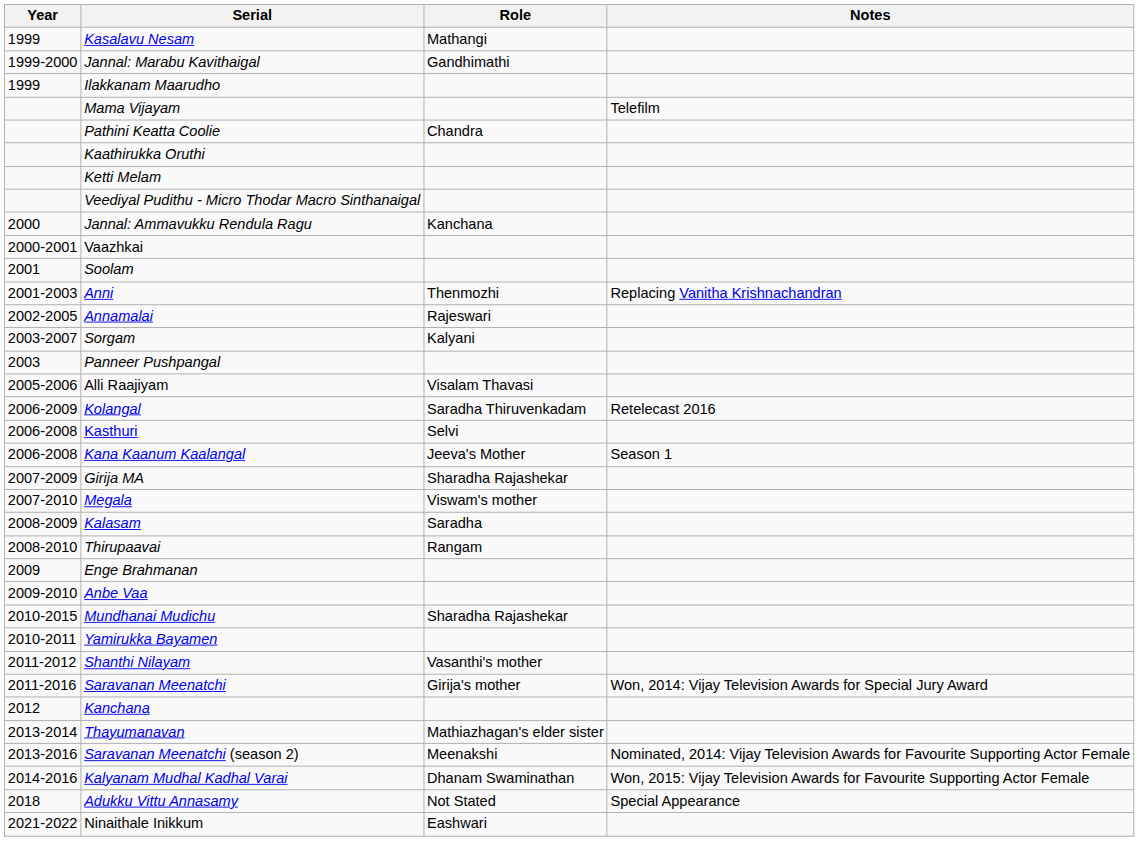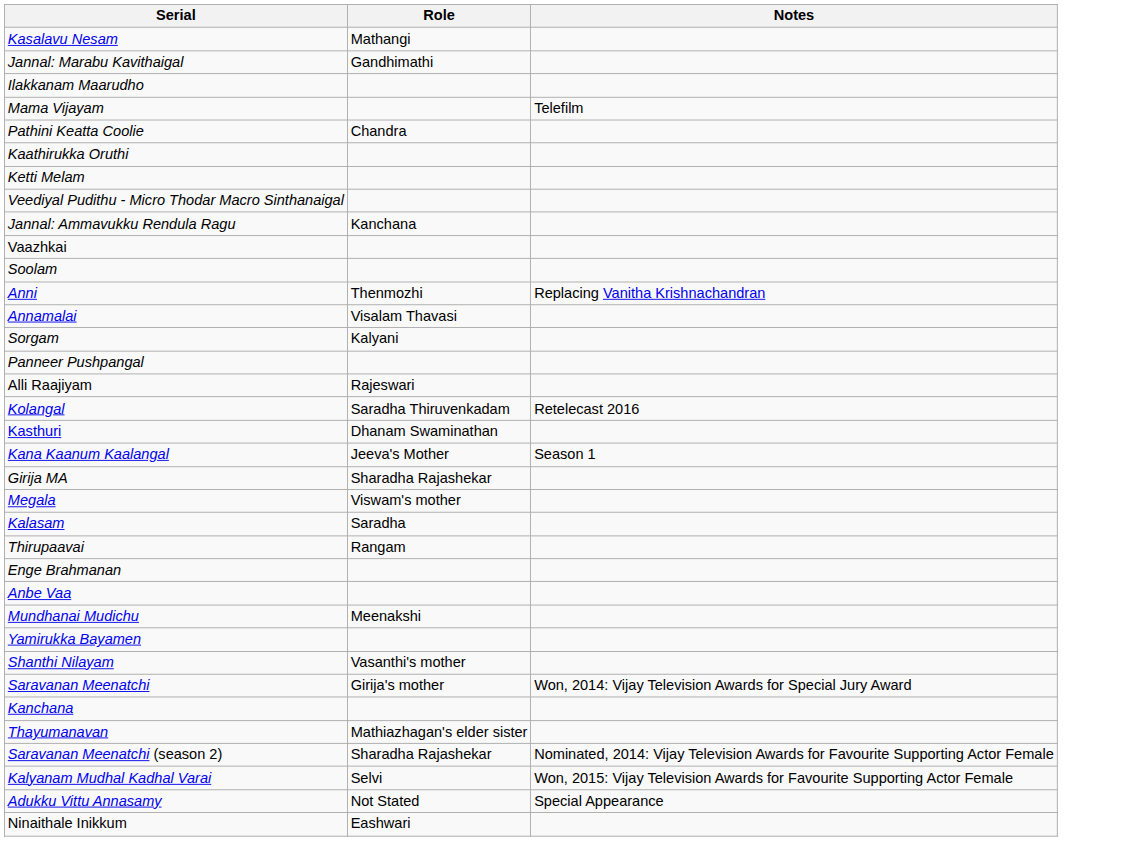 <table class="wikitable sortable">
 <tr>
-<th>Year</th>
 <th>Serial</th>
 <th>Role</th>
 <th class=unsortable>Notes</th>
 </tr>
 <tr>
-<td>1999</td>
 <td><em><a href='#'>Kasalavu Nesam</a></em></td>
 <td>Mathangi</td>
 <td></td>
 </tr>
 <tr>
-<td>1999-2000</td>
 <td><em>Jannal: Marabu Kavithaigal</em></td>
 <td>Gandhimathi</td>
 <td></td>
 </tr>
 <tr>
-<td>1999</td>
 <td><em>Ilakkanam Maarudho</em></td>
 <td></td>
 <td></td>
 </tr>
 <tr>
-<td></td>
 <td><em>Mama Vijayam</em></td>
 <td></td>
 <td>Telefilm</td>
 </tr>
 <tr>
-<td></td>
 <td><em>Pathini Keatta Coolie</em></td>
 <td>Chandra</td>
 <td></td>
 </tr>
 <tr>
-<td></td>
 <td><em>Kaathirukka Oruthi</em></td>
 <td></td>
 <td></td>
 </tr>
 <tr>
-<td></td>
 <td><em>Ketti Melam</em></td>
 <td></td>
 <td></td>
 </tr>
 <tr>
-<td></td>
 <td><em>Veediyal Pudithu - Micro Thodar Macro Sinthanaigal</em></td>
 <td></td>
 <td></td>
 </tr>
 <tr>
-<td>2000</td>
 <td><em>Jannal: Ammavukku Rendula Ragu</em></td>
 <td>Kanchana</td>
 <td></td>
 </tr>
 <tr>
-<td>2000-2001</td>
 <td>Vaazhkai</td>
 <td></td>
 <td></td>
 </tr>
 <tr>
-<td>2001</td>
 <td><em>Soolam</em></td>
 <td></td>
 <td></td>
 </tr>
 <tr>
-<td>2001-2003</td>
 <td><em><a href='#'>Anni</a></em></td>
 <td>Thenmozhi</td>
 <td>Replacing <a href='#'>Vanitha Krishnachandran</a></td>
 </tr>
 <tr>
-<td>2002-2005</td>
 <td><em><a href='#'>Annamalai</a></em></td>
-<td>Rajeswari</td>
+<td>Visalam Thavasi</td>
 <td></td>
 </tr>
 <tr>
-<td>2003-2007</td>
 <td><em>Sorgam</em></td>
 <td>Kalyani</td>
 <td></td>
 </tr>
 <tr>
-<td>2003</td>
 <td><em>Panneer  Pushpangal</em></td>
 <td></td>
 <td></td>
 </tr>
 <tr>
-<td>2005-2006</td>
 <td>Alli Raajiyam</td>
-<td>Visalam Thavasi</td>
+<td>Rajeswari</td>
 <td></td>
 </tr>
 <tr>
-<td>2006-2009</td>
 <td><em><a href='#'>Kolangal</a></em></td>
 <td>Saradha Thiruvenkadam</td>
 <td>Retelecast 2016</td>
 </tr>
 <tr>
-<td>2006-2008</td>
 <td><a href='#'>Kasthuri</a></td>
-<td>Selvi</td>
+<td>Dhanam Swaminathan</td>
 <td></td>
 </tr>
 <tr>
-<td>2006-2008</td>
 <td><em><a href='#'>Kana Kaanum Kaalangal</a></em></td>
 <td>Jeeva's Mother</td>
 <td>Season 1</td>
 </tr>
 <tr>
-<td>2007-2009</td>
 <td><em>Girija MA</em></td>
 <td>Sharadha Rajashekar</td>
 <td></td>
 </tr>
 <tr>
-<td>2007-2010</td>
 <td><em><a href='#'>Megala</a></em></td>
 <td>Viswam's mother</td>
 <td></td>
 </tr>
 <tr>
-<td>2008-2009</td>
 <td><em><a href='#'>Kalasam</a></em></td>
 <td>Saradha</td>
 <td></td>
 </tr>
 <tr>
-<td>2008-2010</td>
 <td><em>Thirupaavai</em></td>
 <td>Rangam</td>
 <td></td>
 </tr>
 <tr>
-<td>2009</td>
 <td><em>Enge Brahmanan</em></td>
 <td></td>
 <td></td>
 </tr>
 <tr>
-<td>2009-2010</td>
 <td><em><a href='#'>Anbe Vaa</a></em></td>
 <td></td>
 <td></td>
 </tr>
 <tr>
-<td>2010-2015</td>
 <td><em><a href='#'>Mundhanai Mudichu</a></em></td>
-<td>Sharadha Rajashekar</td>
+<td>Meenakshi</td>
 <td></td>
 </tr>
 <tr>
-<td>2010-2011</td>
 <td><em><a href='#'>Yamirukka Bayamen</a></em></td>
 <td></td>
 <td></td>
 </tr>
 <tr>
-<td>2011-2012</td>
 <td><em><a href='#'>Shanthi Nilayam</a></em></td>
 <td>Vasanthi's mother</td>
 <td></td>
 </tr>
 <tr>
-<td>2011-2016</td>
 <td><em><a href='#'>Saravanan Meenatchi</a></em></td>
 <td>Girija's mother</td>
 <td>Won, 2014: Vijay Television Awards for Special Jury Award</td>
 </tr>
 <tr>
-<td>2012</td>
 <td><em><a href='#'>Kanchana</a></em></td>
 <td></td>
 <td></td>
 </tr>
 <tr>
-<td>2013-2014</td>
 <td><em><a href='#'>Thayumanavan</a></em></td>
 <td>Mathiazhagan's elder sister</td>
 <td></td>
 </tr>
 <tr>
-<td>2013-2016</td>
 <td><em><a href='#'>Saravanan Meenatchi</a></em> (season 2)</td>
-<td>Meenakshi</td>
+<td>Sharadha Rajashekar</td>
 <td>Nominated, 2014: Vijay Television Awards for Favourite Supporting Actor Female</td>
 </tr>
 <tr>
-<td>2014-2016</td>
 <td><em><a href='#'>Kalyanam Mudhal Kadhal Varai</a></em></td>
-<td>Dhanam Swaminathan</td>
+<td>Selvi</td>
 <td>Won, 2015: Vijay Television Awards for Favourite Supporting Actor Female</td>
 </tr>
 <tr>
-<td>2018</td>
 <td><em><a href='#'>Adukku Vittu Annasamy</a></em></td>
 <td>Not Stated</td>
 <td>Special Appearance</td>
 </tr>
 <tr>
-<td>2021-2022</td>
 <td>Ninaithale Inikkum</td>
 <td>Eashwari</td>
 <td></td>
 </tr>
 </table>
